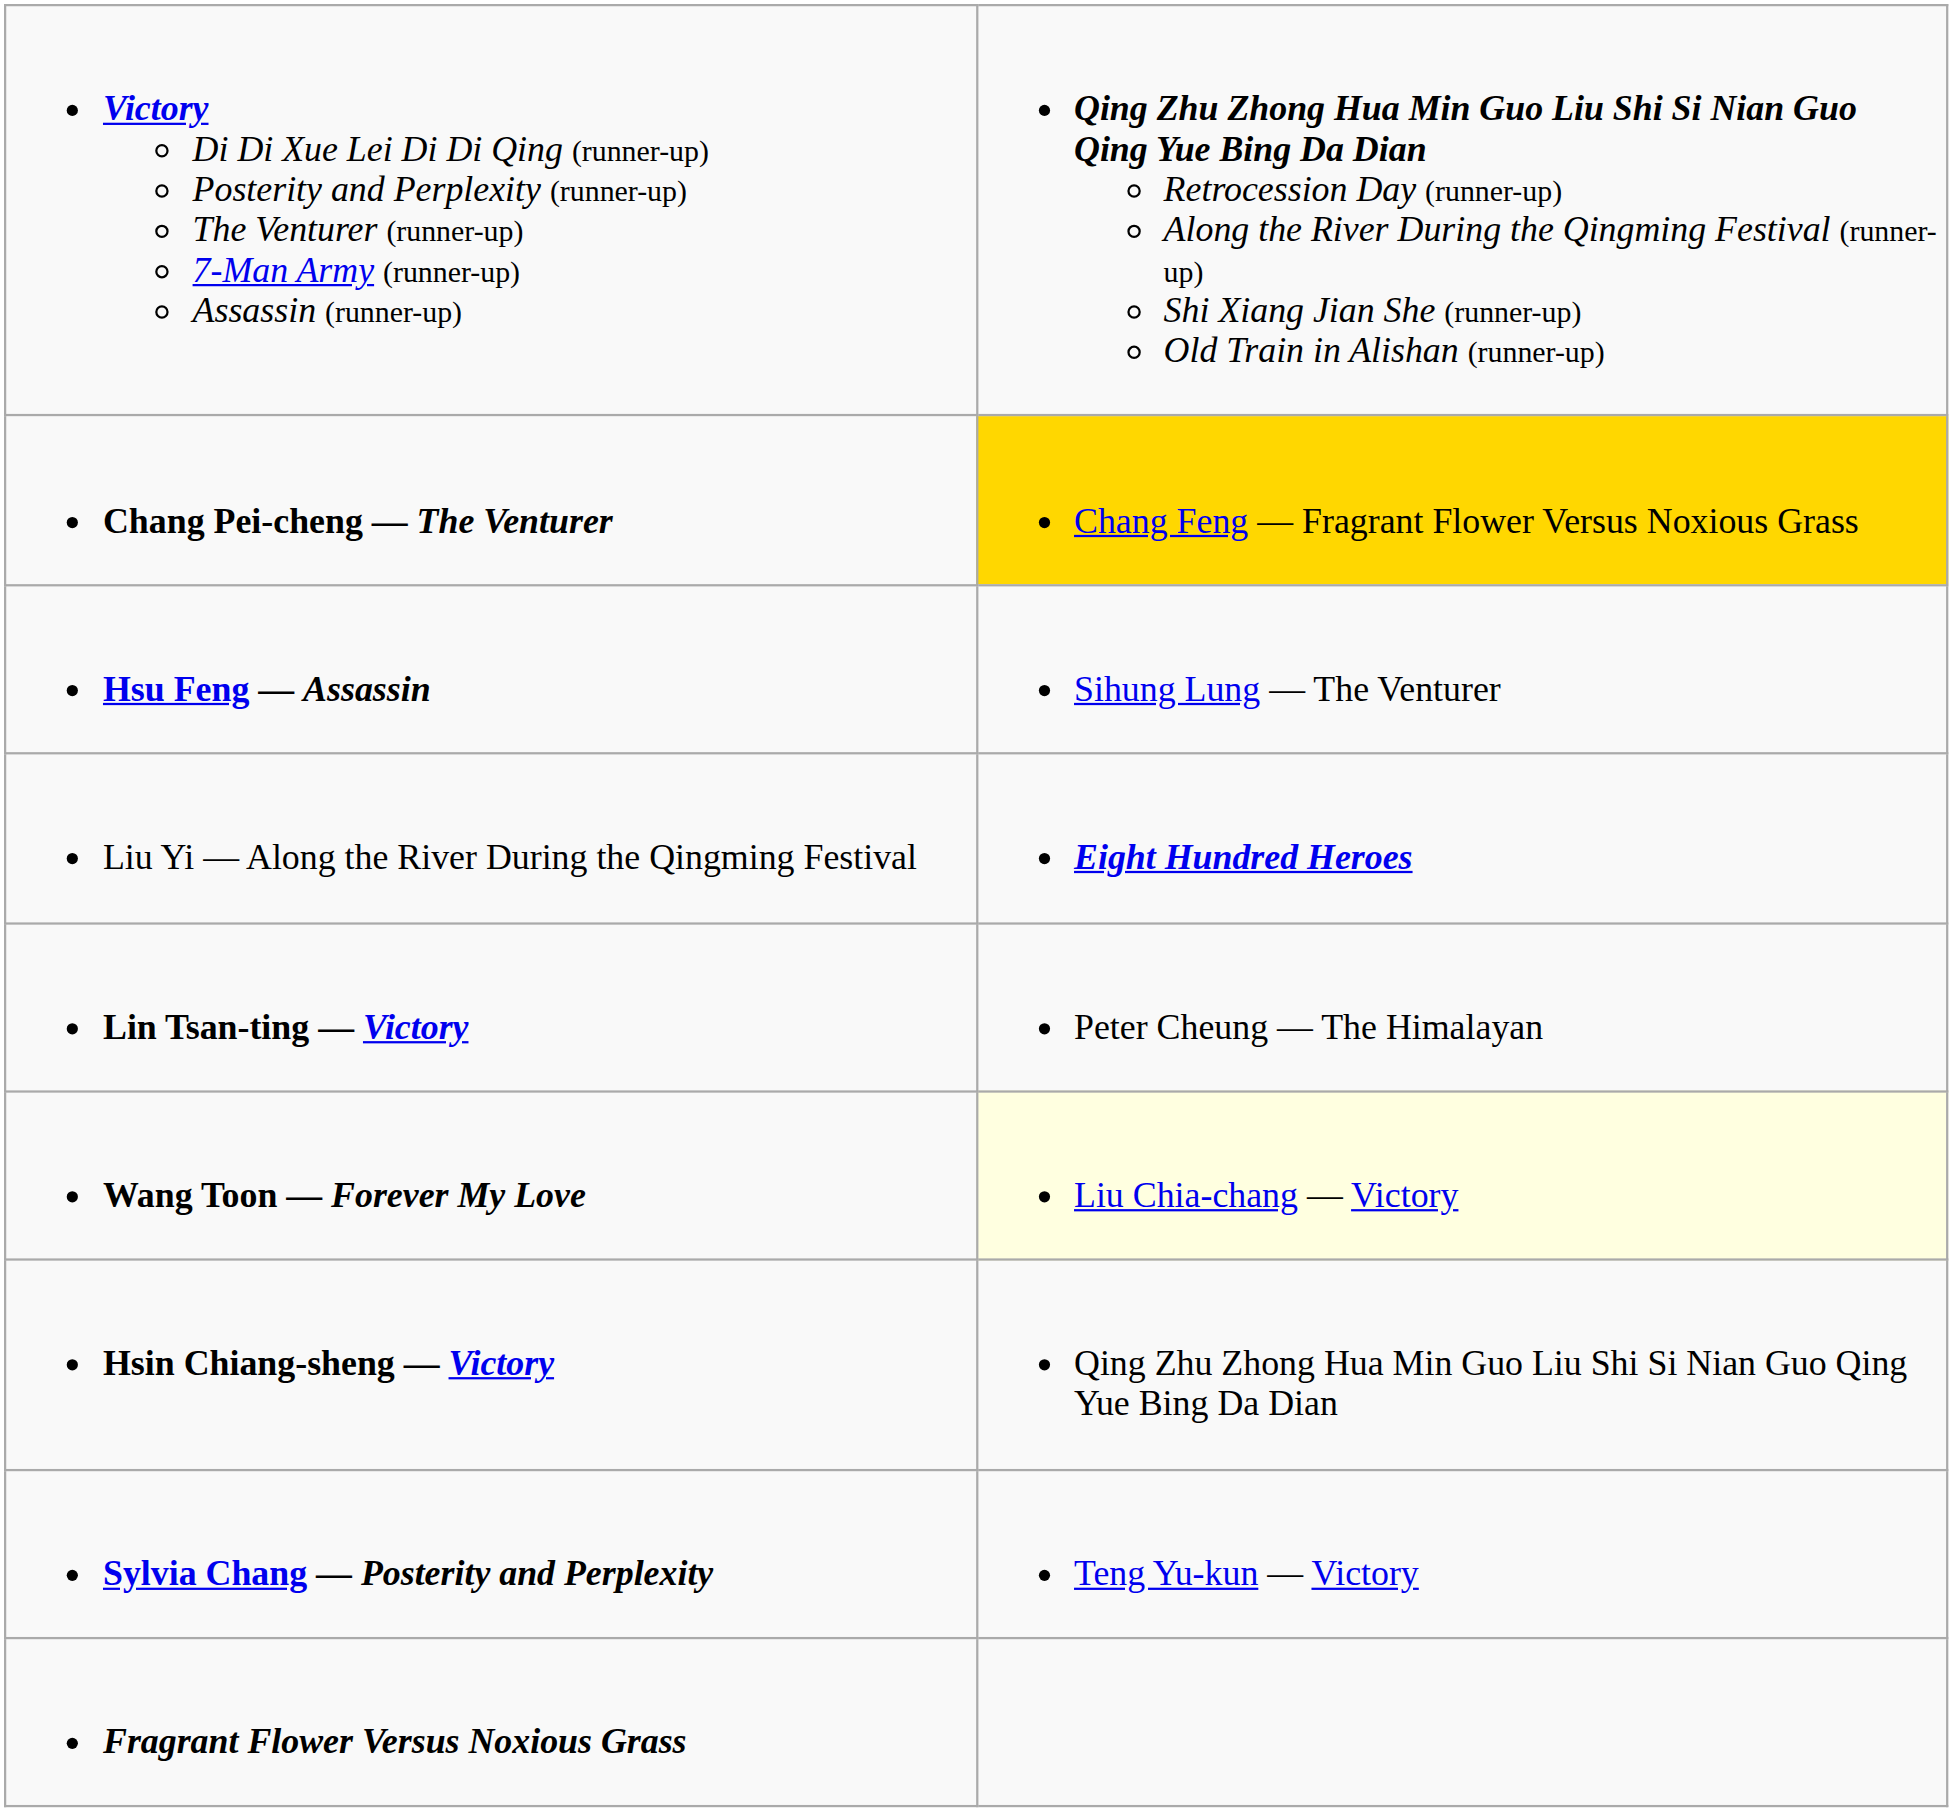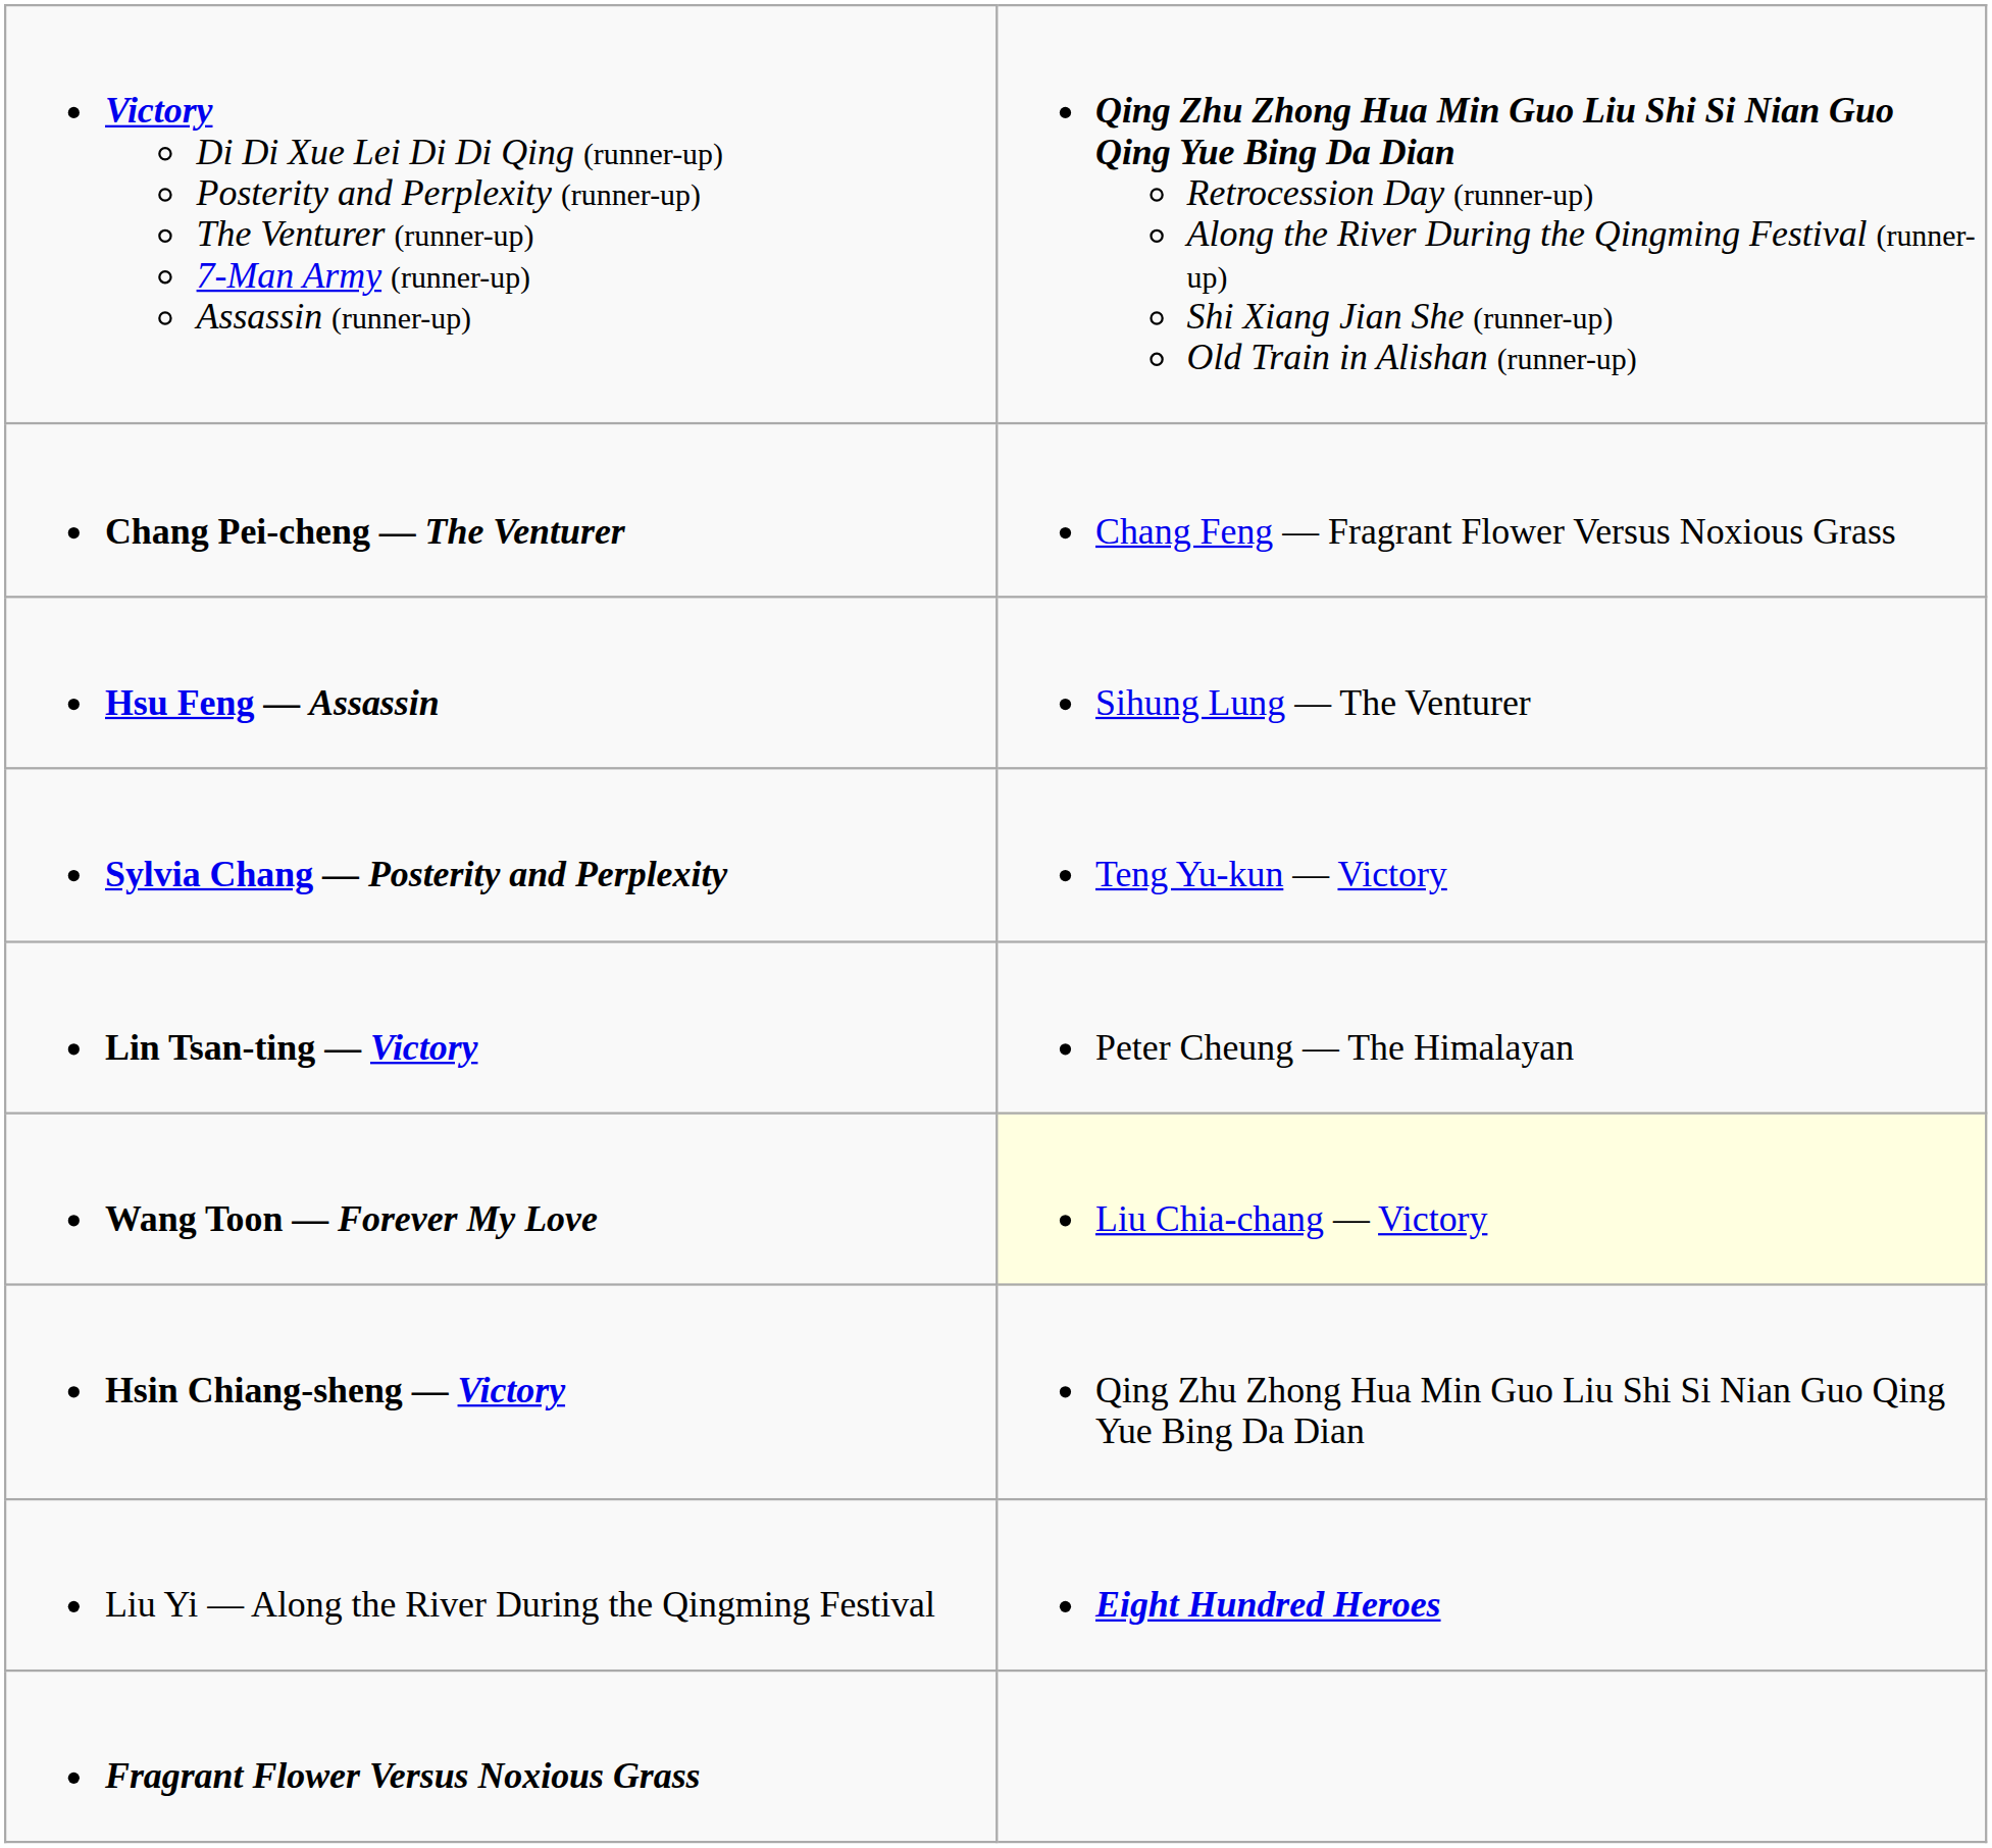 <table class=wikitable>
 <tr>
 <td valign="top" width="50%"><br><ul><li><strong><em><a href='#'>Victory</a></em></strong><ul><li><em>Di Di Xue Lei Di Di Qing</em> <small>(runner-up)</small></li><li><em>Posterity and Perplexity</em> <small>(runner-up)</small></li><li><em>The Venturer</em> <small>(runner-up)</small></li><li><em><a href='#'>7-Man Army</a></em> <small>(runner-up)</small></li><li><em>Assassin</em> <small>(runner-up)</small></li></ul></li></ul></td>
 <td valign="top" width="50%"><br><ul><li><strong><em>Qing Zhu Zhong Hua Min Guo Liu Shi Si Nian Guo Qing Yue Bing Da Dian</em></strong><ul><li><em>Retrocession Day</em> <small>(runner-up)</small></li><li><em>Along the River During the Qingming Festival</em> <small>(runner-up)</small></li><li><em>Shi Xiang Jian She</em> <small>(runner-up)</small></li><li><em>Old Train in Alishan</em> <small>(runner-up)</small></li></ul></li></ul></td>
 </tr>
 <tr>
 <td valign="top" width="50%"><br><ul><li><strong>Chang Pei-cheng — <em>The Venturer<strong><em></li></ul></td>
-<td valign="top" width="50%" style="background: gold;"><br><ul><li></strong><a href='#'>Chang Feng</a> — </em>Fragrant Flower Versus Noxious Grass</em></strong></li></ul></td>
+<td valign="top" width="50%"><br><ul><li></strong><a href='#'>Chang Feng</a> — </em>Fragrant Flower Versus Noxious Grass</em></strong></li></ul></td>
 </tr>
 <tr>
 <td valign="top" width="50%"><br><ul><li><strong><a href='#'>Hsu Feng</a> — <em>Assassin<strong><em></li></ul></td>
 <td valign="top" width="50%"><br><ul><li></strong><a href='#'>Sihung Lung</a> — </em>The Venturer</em></strong></li></ul></td>
 </tr>
 <tr>
-<td valign="top" width="50%"><br><ul><li></strong>Liu Yi — </em>Along the River During the Qingming Festival</em></strong></li></ul></td>
-<td valign="top" width="50%"><br><ul><li><strong><em><a href='#'>Eight Hundred Heroes</a></em></strong></li></ul></td>
+<td valign="top" width="50%"><br><ul><li><strong><a href='#'>Sylvia Chang</a> — <em>Posterity and Perplexity<strong><em></li></ul></td>
+<td valign="top" width="50%"><br><ul><li></strong><a href='#'>Teng Yu-kun</a> — </em><a href='#'>Victory</a></em></strong></li></ul></td>
 </tr>
 <tr>
 <td valign="top" width="50%"><br><ul><li><strong>Lin Tsan-ting — <em><a href='#'>Victory</a><strong><em></li></ul></td>
 <td valign="top" width="50%"><br><ul><li></strong>Peter Cheung — </em>The Himalayan</em></strong></li></ul></td>
 </tr>
 <tr>
 <td valign="top" width="50%"><br><ul><li><strong>Wang Toon — <em>Forever My Love<strong><em></li></ul></td>
 <td valign="top" width="50%" style="background: lightyellow;"><br><ul><li></strong><a href='#'>Liu Chia-chang</a> — </em><a href='#'>Victory</a></em></strong></li></ul></td>
 </tr>
 <tr>
 <td valign="top" width="50%"><br><ul><li><strong>Hsin Chiang-sheng — <em><a href='#'>Victory</a><strong><em></li></ul></td>
 <td valign="top" width="50%"><br><ul><li></em></strong>Qing Zhu Zhong Hua Min Guo Liu Shi Si Nian Guo Qing Yue Bing Da Dian<strong><em></li></ul></td>
 </tr>
 <tr>
-<td valign="top" width="50%"><br><ul><li><strong><a href='#'>Sylvia Chang</a> — <em>Posterity and Perplexity<strong><em></li></ul></td>
-<td valign="top" width="50%"><br><ul><li></strong><a href='#'>Teng Yu-kun</a> — </em><a href='#'>Victory</a></em></strong></li></ul></td>
+<td valign="top" width="50%"><br><ul><li></strong>Liu Yi — </em>Along the River During the Qingming Festival</em></strong></li></ul></td>
+<td valign="top" width="50%"><br><ul><li><strong><em><a href='#'>Eight Hundred Heroes</a></em></strong></li></ul></td>
 </tr>
 <tr>
 <td valign="top" width="50%"><br><ul><li><strong><em>Fragrant Flower Versus Noxious Grass</em></strong></li></ul></td>
 </tr>
 </table>
